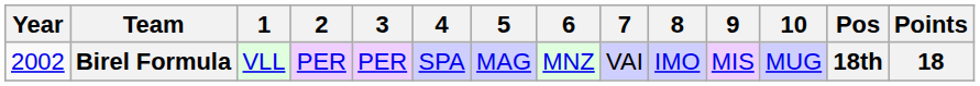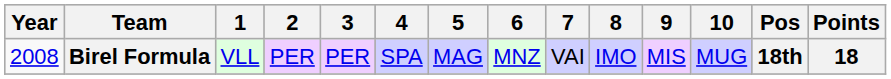 <table class="wikitable" border="1" style="text-align:center; font-size:85%;">
 <tr>
 <th>Year</th>
 <th>Team</th>
 <th>1</th>
 <th>2</th>
 <th>3</th>
 <th>4</th>
 <th>5</th>
 <th>6</th>
 <th>7</th>
 <th>8</th>
 <th>9</th>
 <th>10</th>
 <th>Pos</th>
 <th>Points</th>
 </tr>
 <tr>
-<td><a href='#'>2002</a></td>
+<td><a href='#'>2008</a></td>
 <th nowrap>Birel Formula</th>
 <td style="background:#DFFFDF;"><a href='#'>VLL</a><br></td>
 <td style="background:#EFCFFF;"><a href='#'>PER</a><br></td>
 <td style="background:#EFCFFF;"><a href='#'>PER</a><br></td>
 <td style="background:#CFCFFF;"><a href='#'>SPA</a><br></td>
 <td style="background:#CFCFFF;"><a href='#'>MAG</a><br></td>
 <td style="background:#DFFFDF;"><a href='#'>MNZ</a><br></td>
 <td style="background:#CFCFFF;">VAI<br></td>
 <td style="background:#CFCFFF;"><a href='#'>IMO</a><br></td>
 <td style="background:#EFCFFF;"><a href='#'>MIS</a><br></td>
 <td style="background:#CFCFFF;"><a href='#'>MUG</a><br></td>
 <th>18th</th>
 <th>18</th>
 </tr>
 </table>
